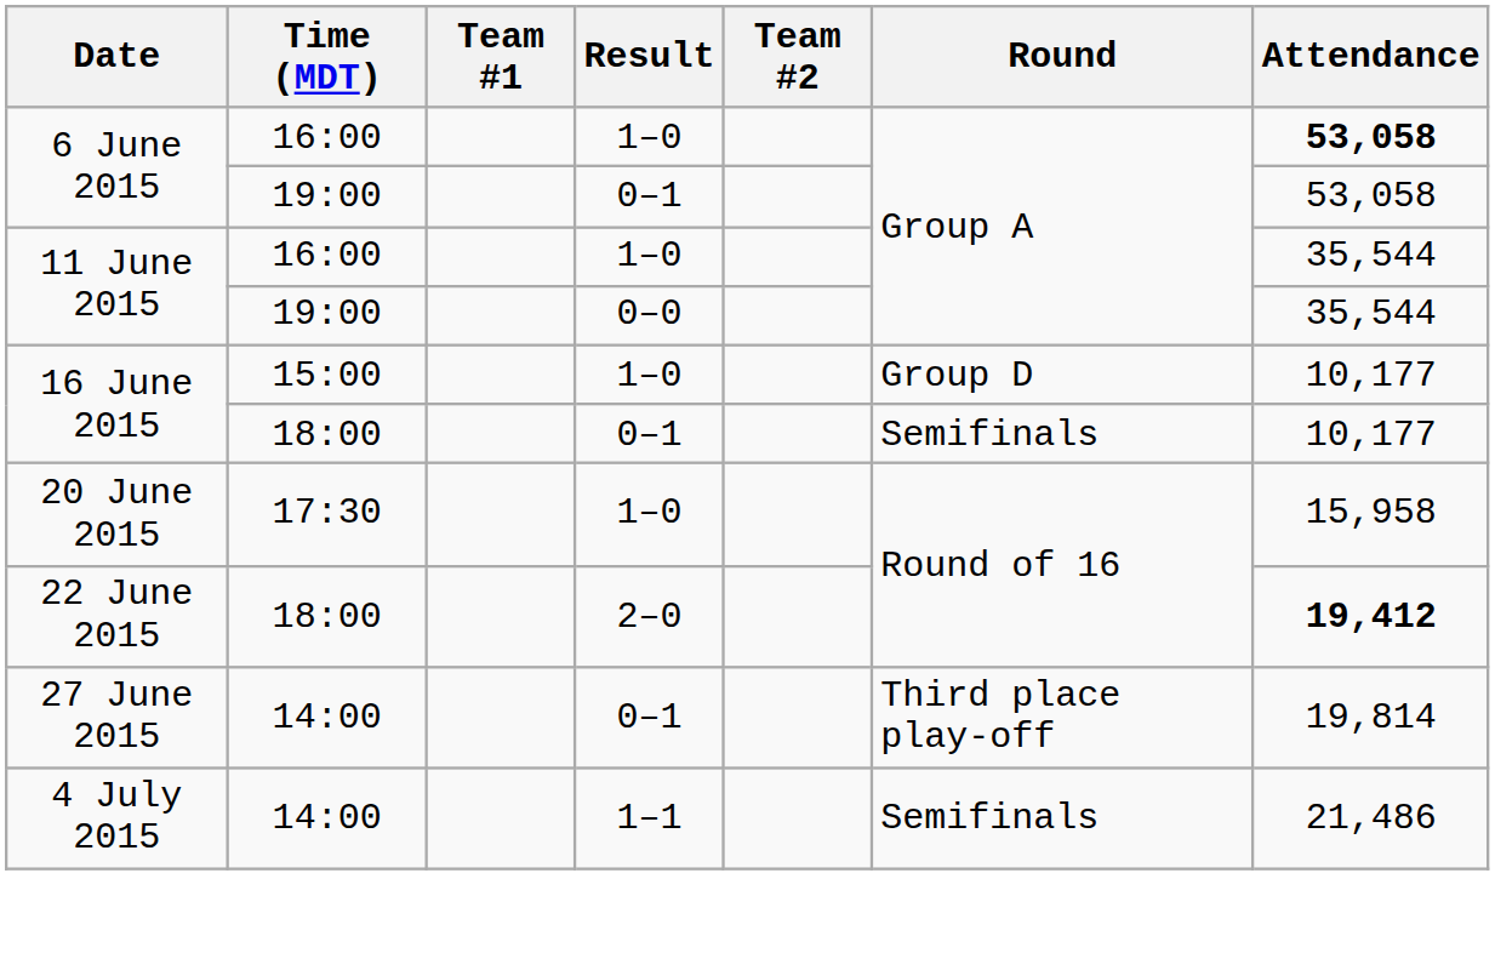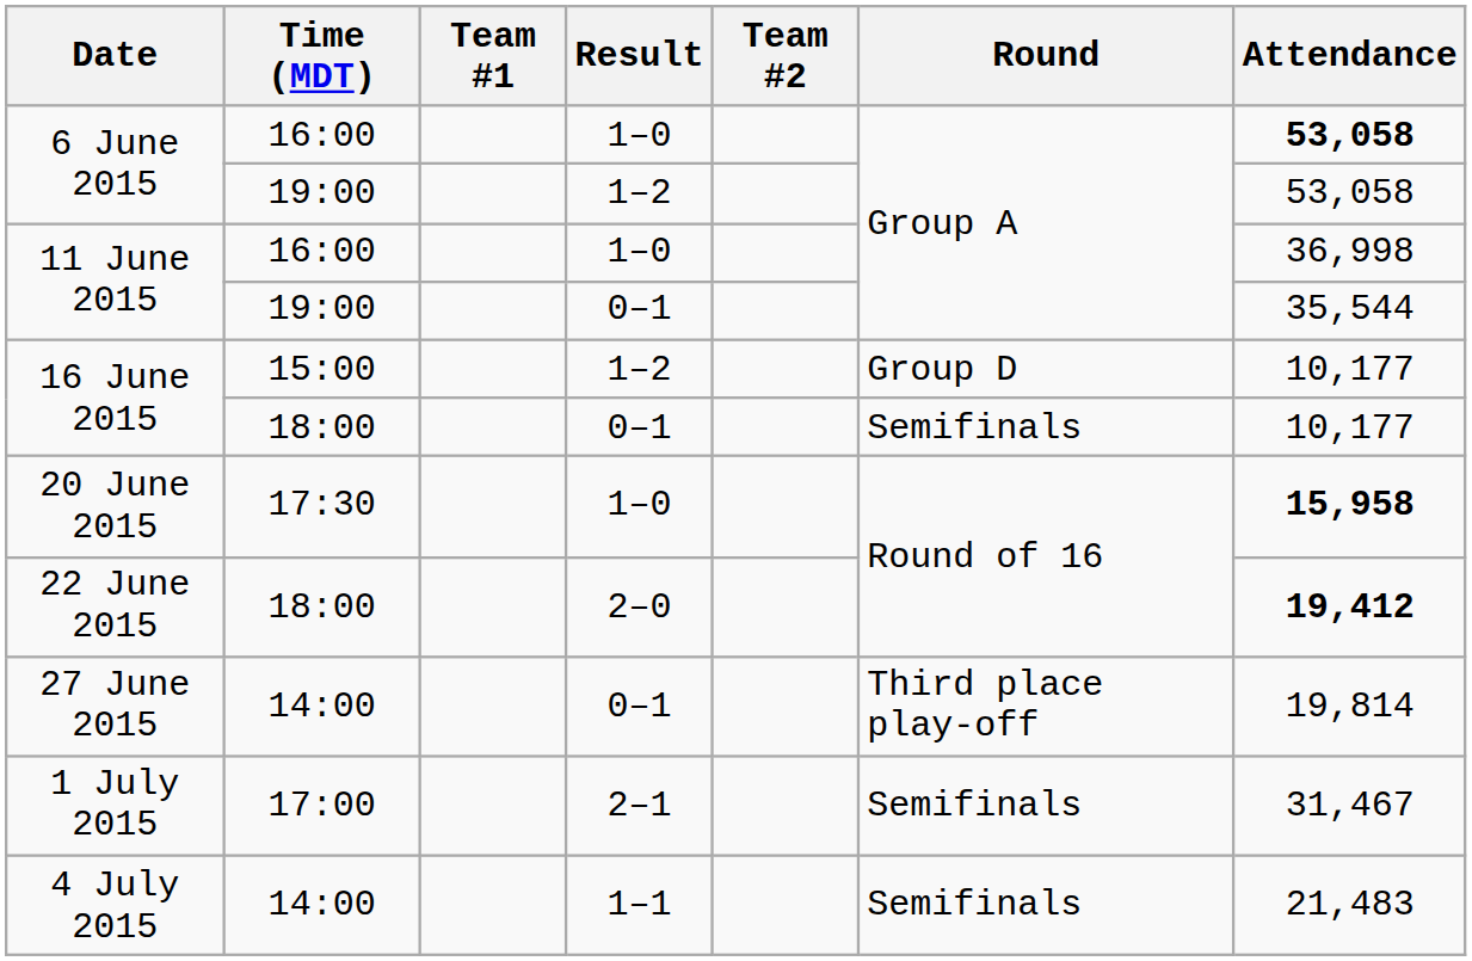 <table class="wikitable"  style="text-align:left; width:85%;">
 <tr>
 <th>Date</th>
 <th>Time (<a href='#'>MDT</a>)</th>
 <th>Team #1</th>
 <th>Result</th>
 <th>Team #2</th>
 <th>Round</th>
 <th>Attendance</th>
 </tr>
 <tr>
 <td style="text-align:center;" rowspan=2>6 June 2015</td>
 <td style="text-align:center;">16:00</td>
 <td></td>
 <td style="text-align:center;">1–0</td>
 <td></td>
 <td rowspan=4>Group A</td>
 <td style="text-align:center;"><strong>53,058</strong></td>
 </tr>
 <tr>
 <td style="text-align:center;">19:00</td>
 <td></td>
-<td style="text-align:center;">0–1</td>
+<td style="text-align:center;">1–2</td>
 <td></td>
 <td style="text-align:center;">53,058</td>
 </tr>
 <tr>
 <td style="text-align:center;" rowspan=2>11 June 2015</td>
 <td style="text-align:center;">16:00</td>
 <td></td>
 <td style="text-align:center;">1–0</td>
 <td></td>
-<td style="text-align:center;">35,544</td>
+<td style="text-align:center;">36,998</td>
 </tr>
 <tr>
 <td style="text-align:center;">19:00</td>
 <td></td>
-<td style="text-align:center;">0–0</td>
+<td style="text-align:center;">0–1</td>
 <td></td>
 <td style="text-align:center;">35,544</td>
 </tr>
 <tr>
 <td style="text-align:center;" rowspan=2>16 June 2015</td>
 <td style="text-align:center;">15:00</td>
 <td></td>
-<td style="text-align:center;">1–0</td>
+<td style="text-align:center;">1–2</td>
 <td></td>
 <td>Group D</td>
 <td style="text-align:center;">10,177</td>
 </tr>
 <tr>
 <td style="text-align:center;">18:00</td>
 <td></td>
 <td style="text-align:center;">0–1</td>
 <td></td>
 <td>Semifinals</td>
 <td style="text-align:center;">10,177</td>
 </tr>
 <tr>
 <td style="text-align:center;">20 June 2015</td>
 <td style="text-align:center;">17:30</td>
 <td></td>
 <td style="text-align:center;">1–0</td>
 <td></td>
 <td rowspan=2>Round of 16</td>
-<td style="text-align:center;">15,958</td>
+<td style="text-align:center;"><strong>15,958</strong></td>
 </tr>
 <tr>
 <td style="text-align:center;">22 June 2015</td>
 <td style="text-align:center;">18:00</td>
 <td></td>
 <td style="text-align:center;">2–0</td>
 <td></td>
 <td style="text-align:center;"><strong>19,412</strong></td>
 </tr>
 <tr>
 <td style="text-align:center;">27 June 2015</td>
 <td style="text-align:center;">14:00</td>
 <td></td>
 <td style="text-align:center;">0–1</td>
 <td></td>
 <td>Third place play-off</td>
 <td style="text-align:center;">19,814</td>
 </tr>
 <tr>
+<td style="text-align:center;">1 July 2015</td>
+<td style="text-align:center;">17:00</td>
+<td></td>
+<td style="text-align:center;">2–1</td>
+<td></td>
+<td>Semifinals</td>
+<td style="text-align:center;">31,467</td>
+</tr>
+<tr>
 <td style="text-align:center;">4 July 2015</td>
 <td style="text-align:center;">14:00</td>
 <td></td>
 <td style="text-align:center;">1–1</td>
 <td></td>
 <td>Semifinals</td>
-<td style="text-align:center;">21,486</td>
+<td style="text-align:center;">21,483</td>
 </tr>
 </table>
